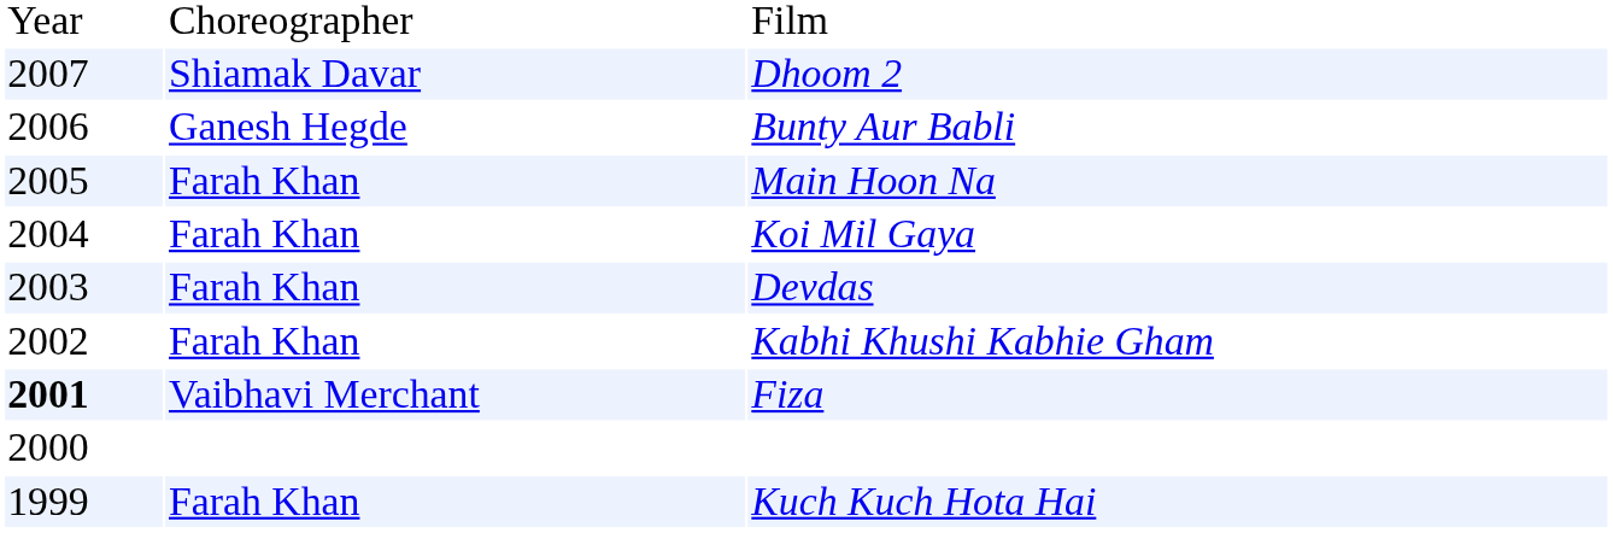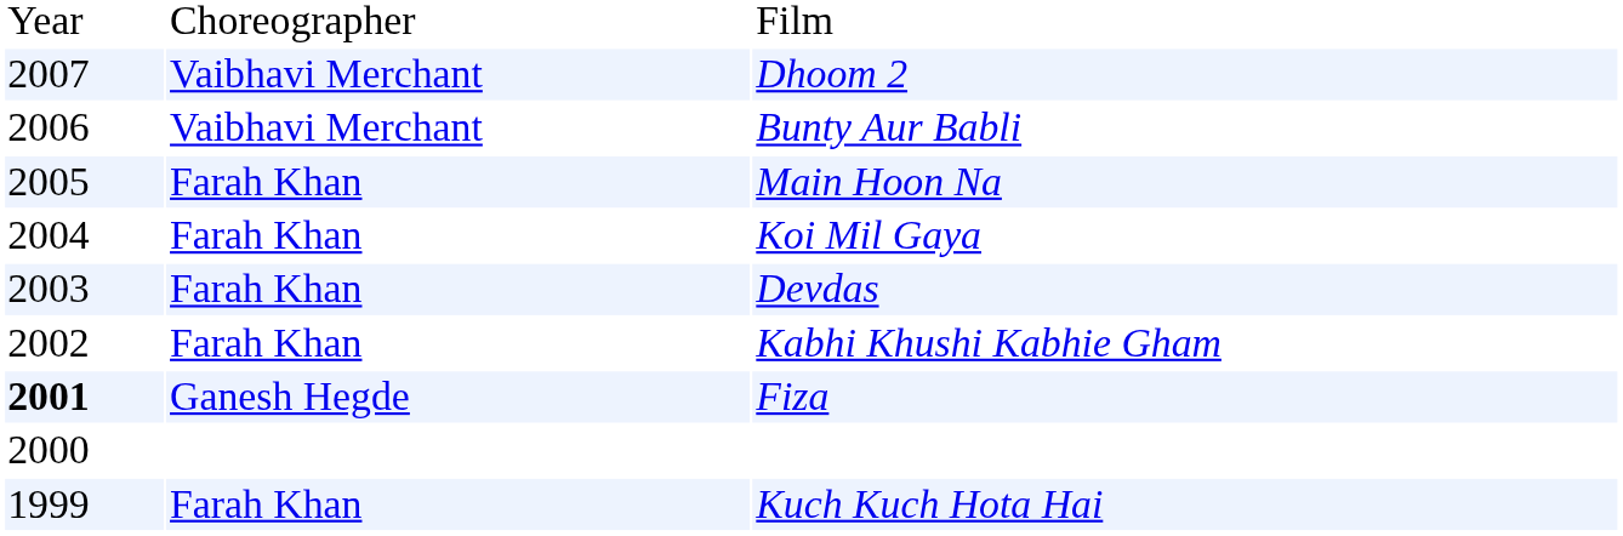 <table width="50%" border="0" cellpadding="1" cellspacing="1">
 <tr>
 <td>Year</td>
 <td>Choreographer</td>
 <td>Film</td>
 </tr>
 <tr bgcolor="#edf3fe">
 <td>2007</td>
-<td><a href='#'>Shiamak Davar</a></td>
+<td><a href='#'>Vaibhavi Merchant</a></td>
 <td><em><a href='#'>Dhoom 2</a></em></td>
 </tr>
 <tr>
 <td>2006</td>
-<td><a href='#'>Ganesh Hegde</a></td>
+<td><a href='#'>Vaibhavi Merchant</a></td>
 <td><em><a href='#'>Bunty Aur Babli</a></em></td>
 </tr>
 <tr bgcolor="#edf3fe">
 <td>2005</td>
 <td><a href='#'>Farah Khan</a></td>
 <td><em><a href='#'>Main Hoon Na</a></em></td>
 </tr>
 <tr>
 <td>2004</td>
 <td><a href='#'>Farah Khan</a></td>
 <td><em><a href='#'>Koi Mil Gaya</a></em></td>
 </tr>
 <tr bgcolor="#edf3fe">
 <td>2003</td>
 <td><a href='#'>Farah Khan</a></td>
 <td><em><a href='#'>Devdas</a></em></td>
 </tr>
 <tr>
 <td>2002</td>
 <td><a href='#'>Farah Khan</a></td>
 <td><em><a href='#'>Kabhi Khushi Kabhie Gham</a></em></td>
 </tr>
 <tr bgcolor="#edf3fe">
 <td><strong>2001</strong></td>
-<td><a href='#'>Vaibhavi Merchant</a></td>
+<td><a href='#'>Ganesh Hegde</a></td>
 <td><em><a href='#'>Fiza</a></em></td>
 </tr>
 <tr>
 <td>2000</td>
 <td></td>
 <td></td>
 </tr>
 <tr bgcolor="#edf3fe">
 <td>1999</td>
 <td><a href='#'>Farah Khan</a></td>
 <td><em><a href='#'>Kuch Kuch Hota Hai</a></em></td>
 </tr>
 </table>
